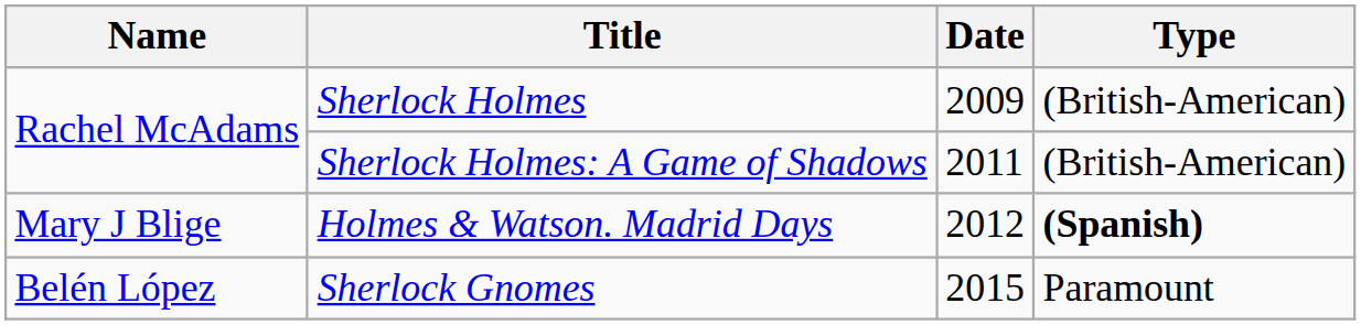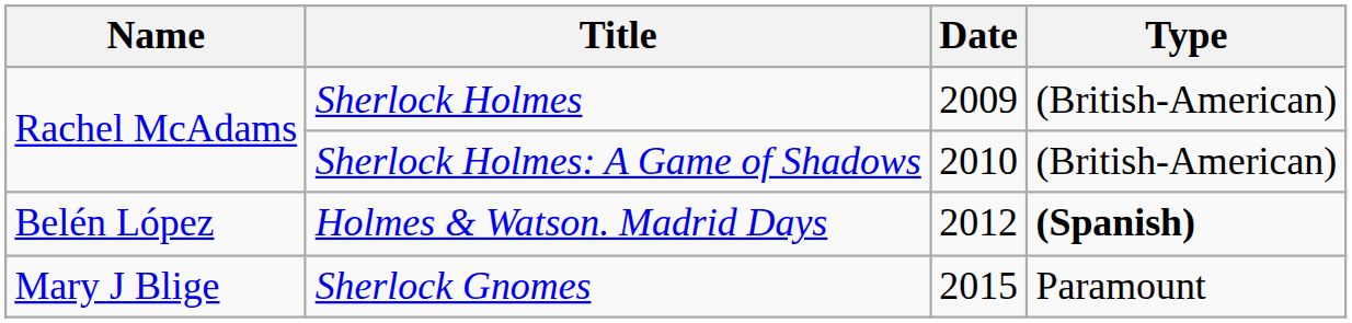 <table class="wikitable sortable">
 <tr>
 <th>Name</th>
 <th>Title</th>
 <th>Date</th>
 <th>Type</th>
 </tr>
 <tr>
 <td rowspan="2"><a href='#'>Rachel McAdams</a></td>
 <td><em><a href='#'>Sherlock Holmes</a></em></td>
 <td>2009</td>
 <td>(British-American)</td>
 </tr>
 <tr>
 <td><em><a href='#'>Sherlock Holmes: A Game of Shadows</a></em></td>
-<td>2011</td>
+<td>2010</td>
 <td>(British-American)</td>
 </tr>
 <tr>
-<td><a href='#'>Mary J Blige</a></td>
+<td><a href='#'>Belén López</a></td>
 <td><em><a href='#'>Holmes & Watson. Madrid Days</a></em></td>
 <td>2012</td>
 <td><strong>(Spanish)</strong></td>
 </tr>
 <tr>
-<td><a href='#'>Belén López</a></td>
+<td><a href='#'>Mary J Blige</a></td>
 <td><em><a href='#'>Sherlock Gnomes</a></em></td>
 <td>2015</td>
 <td>Paramount</td>
 </tr>
 </table>
